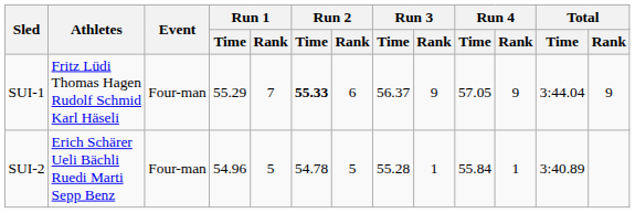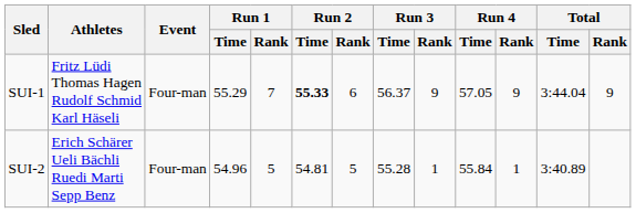 <table class="wikitable"  border="1" style="font-size:90%">
 <tr>
 <th rowspan="2">Sled</th>
 <th rowspan="2">Athletes</th>
 <th rowspan="2">Event</th>
 <th colspan="2">Run 1</th>
 <th colspan="2">Run 2</th>
 <th colspan="2">Run 3</th>
 <th colspan="2">Run 4</th>
 <th colspan="2">Total</th>
 </tr>
 <tr>
 <th>Time</th>
 <th>Rank</th>
 <th>Time</th>
 <th>Rank</th>
 <th>Time</th>
 <th>Rank</th>
 <th>Time</th>
 <th>Rank</th>
 <th>Time</th>
 <th>Rank</th>
 </tr>
 <tr>
 <td align="center">SUI-1</td>
 <td><a href='#'>Fritz Lüdi</a><br>Thomas Hagen<br><a href='#'>Rudolf Schmid</a><br><a href='#'>Karl Häseli</a></td>
 <td>Four-man</td>
 <td align="center">55.29</td>
 <td align="center">7</td>
 <td align="center"><strong>55.33</strong></td>
 <td align="center">6</td>
 <td align="center">56.37</td>
 <td align="center">9</td>
 <td align="center">57.05</td>
 <td align="center">9</td>
 <td align="center">3:44.04</td>
 <td align="center">9</td>
 </tr>
 <tr>
 <td align="center">SUI-2</td>
 <td><a href='#'>Erich Schärer</a><br><a href='#'>Ueli Bächli</a><br><a href='#'>Ruedi Marti</a><br><a href='#'>Sepp Benz</a></td>
 <td>Four-man</td>
 <td align="center">54.96</td>
 <td align="center">5</td>
-<td align="center">54.78</td>
+<td align="center">54.81</td>
 <td align="center">5</td>
 <td align="center">55.28</td>
 <td align="center">1</td>
 <td align="center">55.84</td>
 <td align="center">1</td>
 <td align="center">3:40.89</td>
 <td align="center"></td>
 </tr>
 </table>
